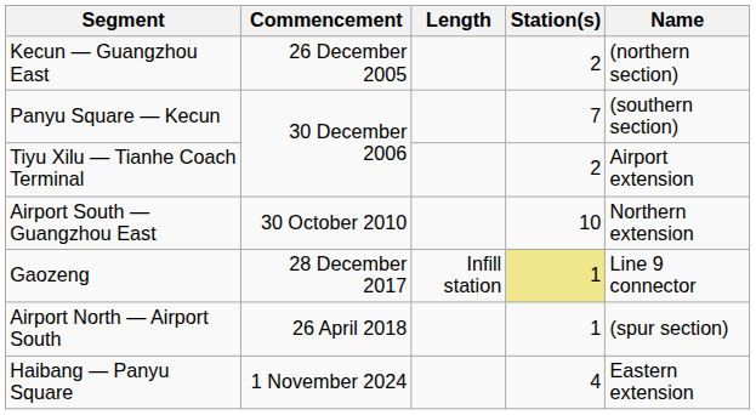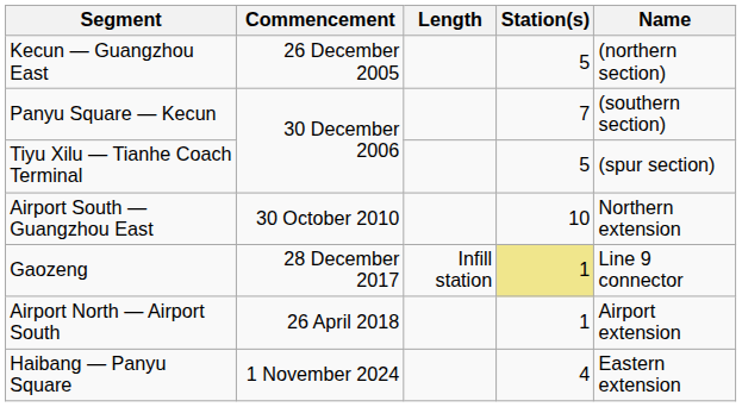 <table class="wikitable" style="border-collapse: collapse; text-align: right;">
 <tr>
 <th>Segment</th>
 <th>Commencement</th>
 <th>Length</th>
 <th>Station(s)</th>
 <th>Name</th>
 </tr>
 <tr>
 <td style="text-align: left;">Kecun — Guangzhou East</td>
 <td>26 December 2005</td>
 <td></td>
-<td>2</td>
+<td>5</td>
 <td style="text-align: left;">(northern section)</td>
 </tr>
 <tr>
 <td style="text-align: left;">Panyu Square — Kecun</td>
 <td rowspan="2">30 December 2006</td>
 <td></td>
 <td>7</td>
 <td style="text-align: left;">(southern section)</td>
 </tr>
 <tr>
 <td style="text-align: left;">Tiyu Xilu — Tianhe Coach Terminal</td>
 <td></td>
-<td>2</td>
-<td style="text-align: left;">Airport extension</td>
+<td>5</td>
+<td style="text-align: left;">(spur section)</td>
 </tr>
 <tr>
 <td style="text-align: left;">Airport South — Guangzhou East</td>
 <td>30 October 2010</td>
 <td></td>
 <td>10</td>
 <td style="text-align: left;">Northern extension</td>
 </tr>
 <tr>
 <td style="text-align: left;">Gaozeng</td>
 <td>28 December 2017</td>
 <td>Infill station</td>
 <td style="background: khaki;">1</td>
 <td style="text-align: left;">Line 9 connector</td>
 </tr>
 <tr>
 <td style="text-align: left;">Airport North — Airport South</td>
 <td>26 April 2018</td>
 <td></td>
 <td>1</td>
-<td style="text-align: left;">(spur section)</td>
+<td style="text-align: left;">Airport extension</td>
 </tr>
 <tr>
 <td style="text-align: left;">Haibang — Panyu Square</td>
 <td>1 November 2024</td>
 <td></td>
 <td>4</td>
 <td style="text-align: left;">Eastern extension</td>
 </tr>
 </table>
